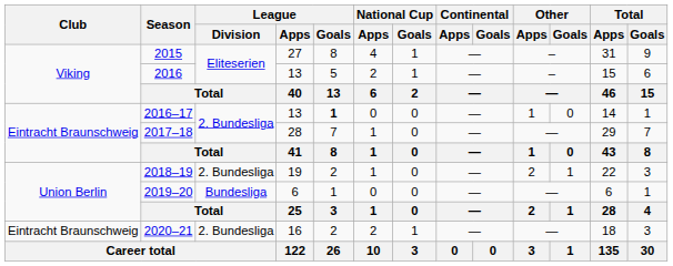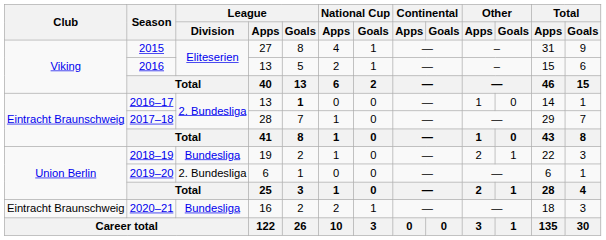 <table class="wikitable" style="text-align: center">
 <tr>
 <th rowspan="2">Club</th>
 <th rowspan="2">Season</th>
 <th colspan="3">League</th>
 <th colspan="2">National Cup</th>
 <th colspan="2">Continental</th>
 <th colspan="2">Other</th>
 <th colspan="2">Total</th>
 </tr>
 <tr>
 <th>Division</th>
 <th>Apps</th>
 <th>Goals</th>
 <th>Apps</th>
 <th>Goals</th>
 <th>Apps</th>
 <th>Goals</th>
 <th>Apps</th>
 <th>Goals</th>
 <th>Apps</th>
 <th>Goals</th>
 </tr>
 <tr>
 <td rowspan="3"><a href='#'>Viking</a></td>
 <td><a href='#'>2015</a></td>
 <td rowspan="2"><a href='#'>Eliteserien</a></td>
 <td>27</td>
 <td>8</td>
 <td>4</td>
 <td>1</td>
 <td colspan="2">—</td>
 <td colspan="2">–</td>
 <td>31</td>
 <td>9</td>
 </tr>
 <tr>
 <td><a href='#'>2016</a></td>
 <td>13</td>
 <td>5</td>
 <td>2</td>
 <td>1</td>
 <td colspan="2">—</td>
 <td colspan="2">–</td>
 <td>15</td>
 <td>6</td>
 </tr>
 <tr>
 <th colspan="2">Total</th>
 <th>40</th>
 <th>13</th>
 <th>6</th>
 <th>2</th>
 <th colspan="2">—</th>
 <th colspan="2">—</th>
 <th>46</th>
 <th>15</th>
 </tr>
 <tr>
 <td rowspan="3"><a href='#'>Eintracht Braunschweig</a></td>
 <td><a href='#'>2016–17</a></td>
 <td rowspan="2"><a href='#'>2. Bundesliga</a></td>
 <td>13</td>
 <td><strong>1</strong></td>
 <td>0</td>
 <td>0</td>
 <td colspan="2">—</td>
 <td>1</td>
 <td>0</td>
 <td>14</td>
 <td>1</td>
 </tr>
 <tr>
 <td><a href='#'>2017–18</a></td>
 <td>28</td>
 <td>7</td>
 <td>1</td>
 <td>0</td>
 <td colspan="2">—</td>
 <td colspan="2">—</td>
 <td>29</td>
 <td>7</td>
 </tr>
 <tr>
 <th colspan="2">Total</th>
 <th>41</th>
 <th>8</th>
 <th>1</th>
 <th>0</th>
 <th colspan="2">—</th>
 <th>1</th>
 <th>0</th>
 <th>43</th>
 <th>8</th>
 </tr>
 <tr>
 <td rowspan="3"><a href='#'>Union Berlin</a></td>
 <td><a href='#'>2018–19</a></td>
-<td>2. Bundesliga</td>
+<td><a href='#'>Bundesliga</a></td>
 <td>19</td>
 <td>2</td>
 <td>1</td>
 <td>0</td>
 <td colspan="2">—</td>
 <td>2</td>
 <td>1</td>
 <td>22</td>
 <td>3</td>
 </tr>
 <tr>
 <td><a href='#'>2019–20</a></td>
-<td><a href='#'>Bundesliga</a></td>
+<td>2. Bundesliga</td>
 <td>6</td>
 <td>1</td>
 <td>0</td>
 <td>0</td>
 <td colspan="2">—</td>
 <td colspan="2">—</td>
 <td>6</td>
 <td>1</td>
 </tr>
 <tr>
 <th colspan="2">Total</th>
 <th>25</th>
 <th>3</th>
 <th>1</th>
 <th>0</th>
 <th colspan="2">—</th>
 <th>2</th>
 <th>1</th>
 <th>28</th>
 <th>4</th>
 </tr>
 <tr>
 <td>Eintracht Braunschweig</td>
 <td><a href='#'>2020–21</a></td>
-<td>2. Bundesliga</td>
+<td><a href='#'>Bundesliga</a></td>
 <td>16</td>
 <td>2</td>
 <td>2</td>
 <td>1</td>
 <td colspan="2">—</td>
 <td colspan="2">—</td>
 <td>18</td>
 <td>3</td>
 </tr>
 <tr>
 <th colspan="3">Career total</th>
 <th>122</th>
 <th>26</th>
 <th>10</th>
 <th>3</th>
 <th>0</th>
 <th>0</th>
 <th>3</th>
 <th>1</th>
 <th>135</th>
 <th>30</th>
 </tr>
 </table>
